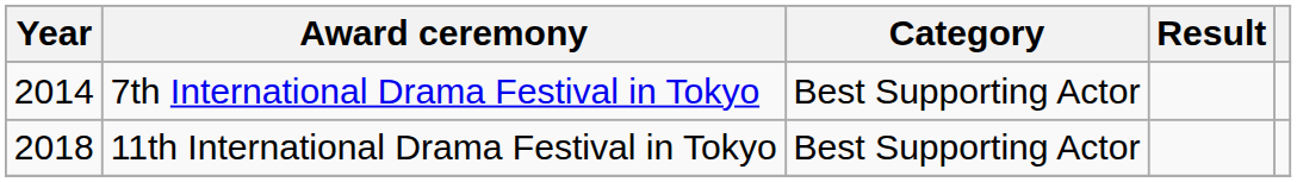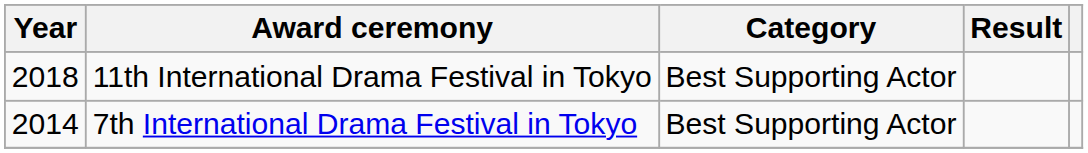 <table class="wikitable">
 <tr>
 <th>Year</th>
 <th>Award ceremony</th>
 <th>Category</th>
 <th>Result</th>
 <th></th>
 </tr>
 <tr>
+<td>2018</td>
+<td>11th International Drama Festival in Tokyo</td>
+<td>Best Supporting Actor</td>
+<td></td>
+<td></td>
+</tr>
+<tr>
 <td>2014</td>
 <td>7th <a href='#'>International Drama Festival in Tokyo</a></td>
 <td>Best Supporting Actor</td>
 <td></td>
 <td></td>
 </tr>
 <tr>
-<td>2018</td>
-<td>11th International Drama Festival in Tokyo</td>
-<td>Best Supporting Actor</td>
-<td></td>
-<td></td>
-</tr>
-<tr>
 </tr>
 </table>
